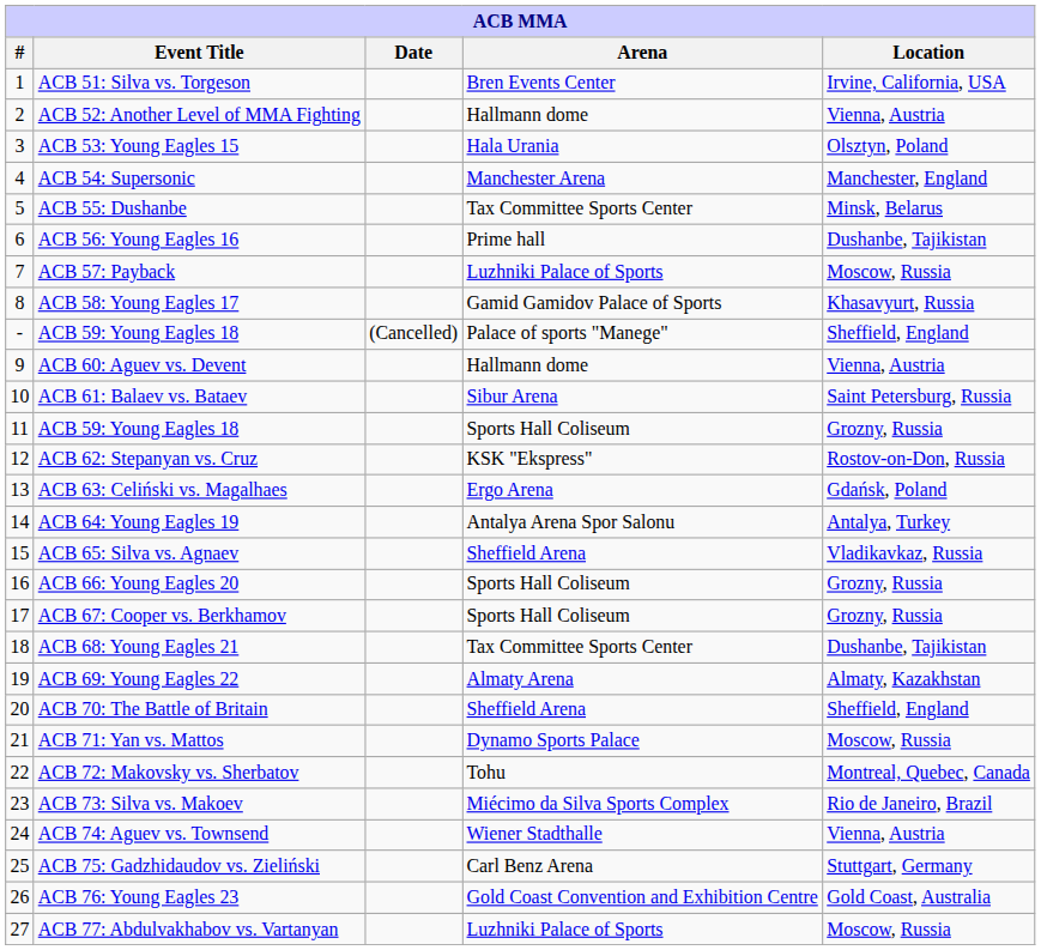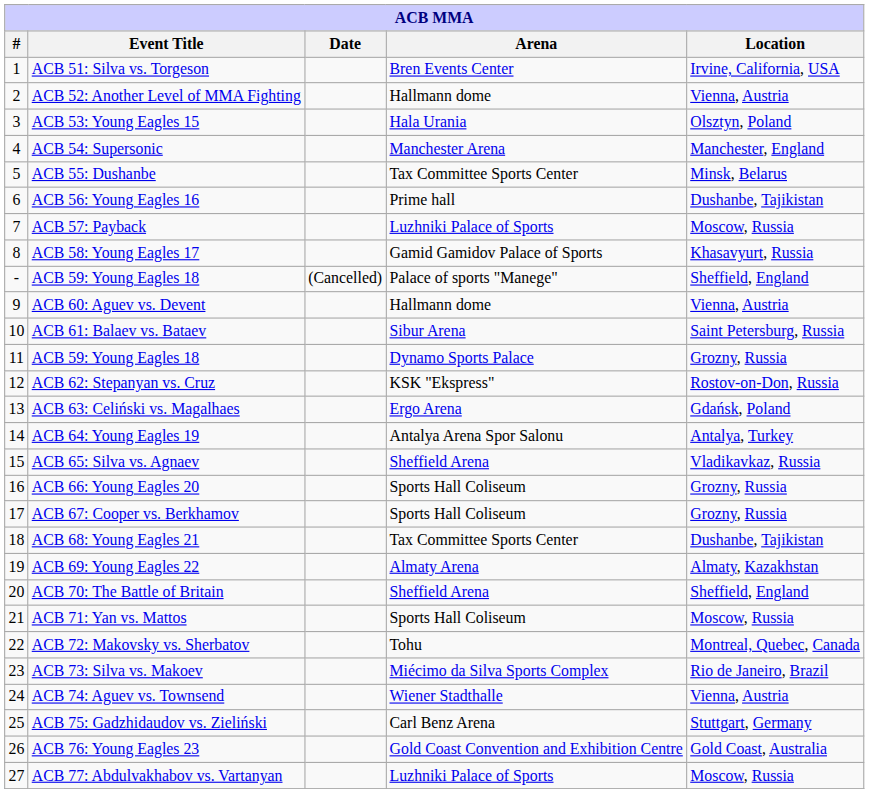 <table class="wikitable succession-box" style="margin:1.0em auto; font-size:90%;">
 <tr>
 <th colspan="8" style="background-color: #ccf; color: #000080; text-align: center;"><strong>ACB MMA</strong></th>
 </tr>
 <tr>
 <th scope="col">#</th>
 <th scope="col">Event Title</th>
 <th scope="col">Date</th>
 <th scope="col">Arena</th>
 <th scope="col">Location</th>
 </tr>
 <tr>
 <td align=center>1</td>
 <td><a href='#'>ACB 51: Silva vs. Torgeson</a></td>
 <td></td>
 <td><a href='#'>Bren Events Center</a></td>
 <td> <a href='#'>Irvine, California</a>, <a href='#'>USA</a></td>
 </tr>
 <tr>
 <td align=center>2</td>
 <td><a href='#'>ACB 52: Another Level of MMA Fighting</a></td>
 <td></td>
 <td>Hallmann dome</td>
 <td> <a href='#'>Vienna</a>, <a href='#'>Austria</a></td>
 </tr>
 <tr>
 <td align=center>3</td>
 <td><a href='#'>ACB 53: Young Eagles 15</a></td>
 <td></td>
 <td><a href='#'>Hala Urania</a></td>
 <td> <a href='#'>Olsztyn</a>, <a href='#'>Poland</a></td>
 </tr>
 <tr>
 <td align=center>4</td>
 <td><a href='#'>ACB 54: Supersonic</a></td>
 <td></td>
 <td><a href='#'>Manchester Arena</a></td>
 <td> <a href='#'>Manchester</a>, <a href='#'>England</a></td>
 </tr>
 <tr>
 <td align=center>5</td>
 <td><a href='#'>ACB 55: Dushanbe</a></td>
 <td></td>
 <td>Tax Committee Sports Center</td>
 <td> <a href='#'>Minsk</a>, <a href='#'>Belarus</a></td>
 </tr>
 <tr>
 <td align=center>6</td>
 <td><a href='#'>ACB 56: Young Eagles 16</a></td>
 <td></td>
 <td>Prime hall</td>
 <td> <a href='#'>Dushanbe</a>, <a href='#'>Tajikistan</a></td>
 </tr>
 <tr>
 <td align=center>7</td>
 <td><a href='#'>ACB 57: Payback</a></td>
 <td></td>
 <td><a href='#'>Luzhniki Palace of Sports</a></td>
 <td> <a href='#'>Moscow</a>, <a href='#'>Russia</a></td>
 </tr>
 <tr>
 <td align=center>8</td>
 <td><a href='#'>ACB 58: Young Eagles 17</a></td>
 <td></td>
 <td>Gamid Gamidov Palace of Sports</td>
 <td> <a href='#'>Khasavyurt</a>, <a href='#'>Russia</a></td>
 </tr>
 <tr>
 <td align=center>-</td>
 <td><a href='#'>ACB 59: Young Eagles 18</a></td>
 <td> (Cancelled)</td>
 <td>Palace of sports "Manege"</td>
 <td> <a href='#'>Sheffield</a>, <a href='#'>England</a></td>
 </tr>
 <tr>
 <td align=center>9</td>
 <td><a href='#'>ACB 60: Aguev vs. Devent</a></td>
 <td></td>
 <td>Hallmann dome</td>
 <td> <a href='#'>Vienna</a>, <a href='#'>Austria</a></td>
 </tr>
 <tr>
 <td align=center>10</td>
 <td><a href='#'>ACB 61: Balaev vs. Bataev</a></td>
 <td></td>
 <td><a href='#'>Sibur Arena</a></td>
 <td> <a href='#'>Saint Petersburg</a>, <a href='#'>Russia</a></td>
 </tr>
 <tr>
 <td align=center>11</td>
 <td><a href='#'>ACB 59: Young Eagles 18</a></td>
 <td></td>
-<td>Sports Hall Coliseum</td>
+<td><a href='#'>Dynamo Sports Palace</a></td>
 <td> <a href='#'>Grozny</a>, <a href='#'>Russia</a></td>
 </tr>
 <tr>
 <td align=center>12</td>
 <td><a href='#'>ACB 62: Stepanyan vs. Cruz</a></td>
 <td></td>
 <td>KSK "Ekspress"</td>
 <td> <a href='#'>Rostov-on-Don</a>, <a href='#'>Russia</a></td>
 </tr>
 <tr>
 <td align=center>13</td>
 <td><a href='#'>ACB 63: Celiński vs. Magalhaes</a></td>
 <td></td>
 <td><a href='#'>Ergo Arena</a></td>
 <td> <a href='#'>Gdańsk</a>, <a href='#'>Poland</a></td>
 </tr>
 <tr>
 <td align=center>14</td>
 <td><a href='#'>ACB 64: Young Eagles 19</a></td>
 <td></td>
 <td>Antalya Arena Spor Salonu</td>
 <td> <a href='#'>Antalya</a>, <a href='#'>Turkey</a></td>
 </tr>
 <tr>
 <td align=center>15</td>
 <td><a href='#'>ACB 65: Silva vs. Agnaev</a></td>
 <td></td>
 <td><a href='#'>Sheffield Arena</a></td>
 <td> <a href='#'>Vladikavkaz</a>, <a href='#'>Russia</a></td>
 </tr>
 <tr>
 <td align=center>16</td>
 <td><a href='#'>ACB 66: Young Eagles 20</a></td>
 <td></td>
 <td>Sports Hall Coliseum</td>
 <td> <a href='#'>Grozny</a>, <a href='#'>Russia</a></td>
 </tr>
 <tr>
 <td align=center>17</td>
 <td><a href='#'>ACB 67: Cooper vs. Berkhamov</a></td>
 <td></td>
 <td>Sports Hall Coliseum</td>
 <td> <a href='#'>Grozny</a>, <a href='#'>Russia</a></td>
 </tr>
 <tr>
 <td align=center>18</td>
 <td><a href='#'>ACB 68: Young Eagles 21</a></td>
 <td></td>
 <td>Tax Committee Sports Center</td>
 <td> <a href='#'>Dushanbe</a>, <a href='#'>Tajikistan</a></td>
 </tr>
 <tr>
 <td align=center>19</td>
 <td><a href='#'>ACB 69: Young Eagles 22</a></td>
 <td></td>
 <td><a href='#'>Almaty Arena</a></td>
 <td> <a href='#'>Almaty</a>, <a href='#'>Kazakhstan</a></td>
 </tr>
 <tr>
 <td align=center>20</td>
 <td><a href='#'>ACB 70: The Battle of Britain</a></td>
 <td></td>
 <td><a href='#'>Sheffield Arena</a></td>
 <td> <a href='#'>Sheffield</a>, <a href='#'>England</a></td>
 </tr>
 <tr>
 <td align=center>21</td>
 <td><a href='#'>ACB 71: Yan vs. Mattos</a></td>
 <td></td>
-<td><a href='#'>Dynamo Sports Palace</a></td>
+<td>Sports Hall Coliseum</td>
 <td> <a href='#'>Moscow</a>, <a href='#'>Russia</a></td>
 </tr>
 <tr>
 <td align=center>22</td>
 <td><a href='#'>ACB 72: Makovsky vs. Sherbatov</a></td>
 <td></td>
 <td>Tohu</td>
 <td> <a href='#'>Montreal, Quebec</a>, <a href='#'>Canada</a></td>
 </tr>
 <tr>
 <td align=center>23</td>
 <td><a href='#'>ACB 73: Silva vs. Makoev</a></td>
 <td></td>
 <td><a href='#'>Miécimo da Silva Sports Complex</a></td>
 <td> <a href='#'>Rio de Janeiro</a>, <a href='#'>Brazil</a></td>
 </tr>
 <tr>
 <td align=center>24</td>
 <td><a href='#'>ACB 74: Aguev vs. Townsend</a></td>
 <td></td>
 <td><a href='#'>Wiener Stadthalle</a></td>
 <td> <a href='#'>Vienna</a>, <a href='#'>Austria</a></td>
 </tr>
 <tr>
 <td align=center>25</td>
 <td><a href='#'>ACB 75: Gadzhidaudov vs. Zieliński</a></td>
 <td></td>
 <td>Carl Benz Arena</td>
 <td> <a href='#'>Stuttgart</a>, <a href='#'>Germany</a></td>
 </tr>
 <tr>
 <td align=center>26</td>
 <td><a href='#'>ACB 76: Young Eagles 23</a></td>
 <td></td>
 <td><a href='#'>Gold Coast Convention and Exhibition Centre</a></td>
 <td> <a href='#'>Gold Coast</a>, <a href='#'>Australia</a></td>
 </tr>
 <tr>
 <td align=center>27</td>
 <td><a href='#'>ACB 77: Abdulvakhabov vs. Vartanyan</a></td>
 <td></td>
 <td><a href='#'>Luzhniki Palace of Sports</a></td>
 <td> <a href='#'>Moscow</a>, <a href='#'>Russia</a></td>
 </tr>
 <tr>
 </tr>
 </table>
